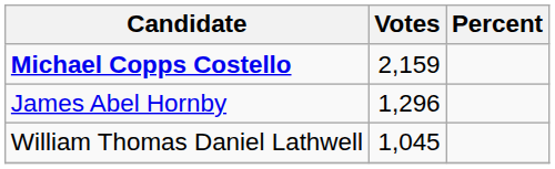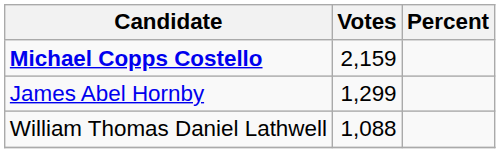 <table class="wikitable">
 <tr>
 <th>Candidate</th>
 <th>Votes</th>
 <th>Percent</th>
 </tr>
 <tr>
 <td style="font-weight:bold;"><a href='#'>Michael Copps Costello</a></td>
 <td style="text-align:right;">2,159</td>
 <td style="text-align:right;"></td>
 </tr>
 <tr>
 <td><a href='#'>James Abel Hornby</a></td>
-<td style="text-align:right;">1,296</td>
+<td style="text-align:right;">1,299</td>
 <td style="text-align:right;"></td>
 </tr>
 <tr>
 <td>William Thomas Daniel Lathwell</td>
-<td style="text-align:right;">1,045</td>
+<td style="text-align:right;">1,088</td>
 <td style="text-align:right;"></td>
 </tr>
 <tr>
 </tr>
 </table>
